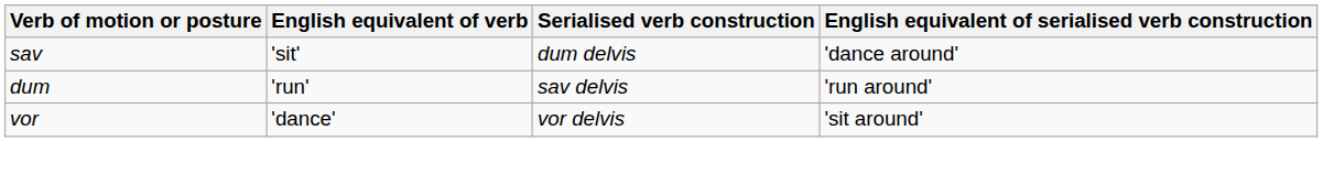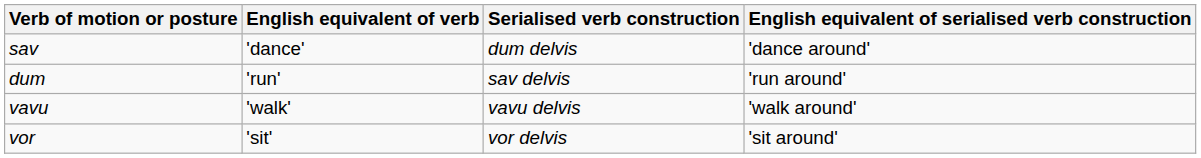 <table class="wikitable">
 <tr>
 <th>Verb of motion or posture</th>
 <th>English equivalent of verb</th>
 <th>Serialised verb construction</th>
 <th>English equivalent of serialised verb construction</th>
 </tr>
 <tr>
 <td><em>sav</em></td>
-<td>'sit'</td>
+<td>'dance'</td>
 <td><em>dum delvis</em></td>
 <td>'dance around'</td>
 </tr>
 <tr>
 <td><em>dum</em></td>
 <td>'run'</td>
 <td><em>sav delvis</em></td>
 <td>'run around'</td>
 </tr>
 <tr>
+<td><em>vavu</em></td>
+<td>'walk'</td>
+<td><em>vavu delvis</em></td>
+<td>'walk around'</td>
+</tr>
+<tr>
 <td><em>vor</em></td>
-<td>'dance'</td>
+<td>'sit'</td>
 <td><em>vor delvis</em></td>
 <td>'sit around'</td>
 </tr>
 </table>
